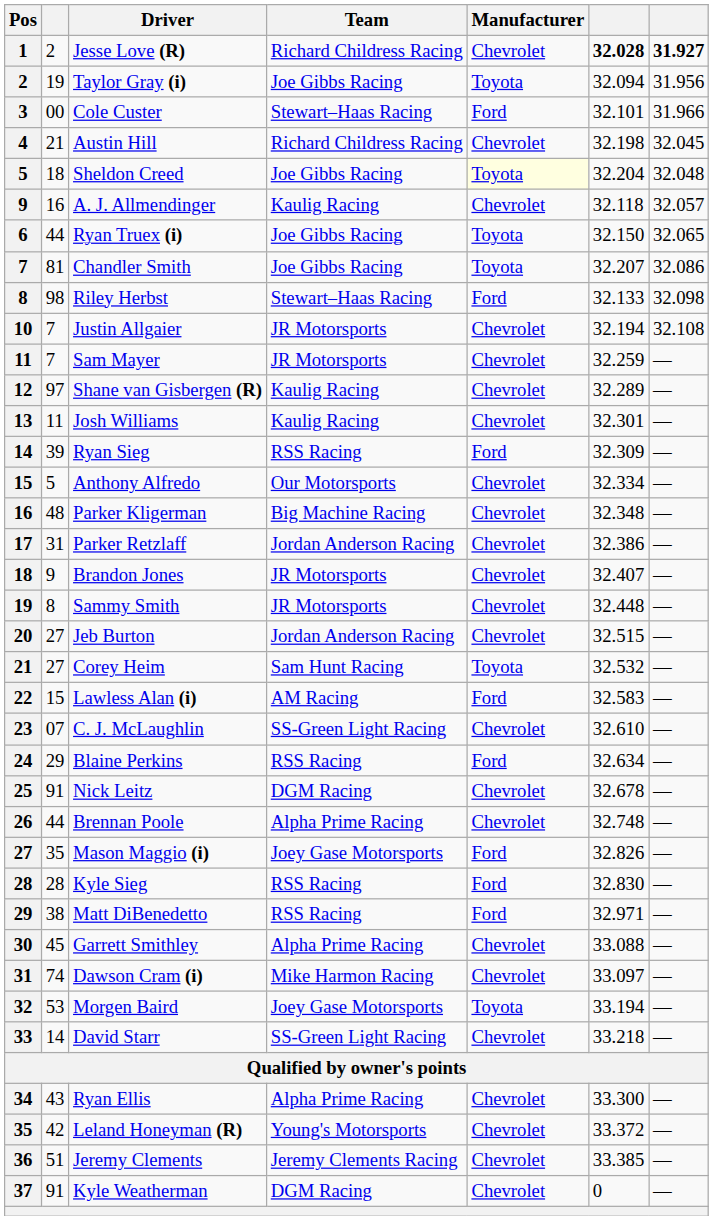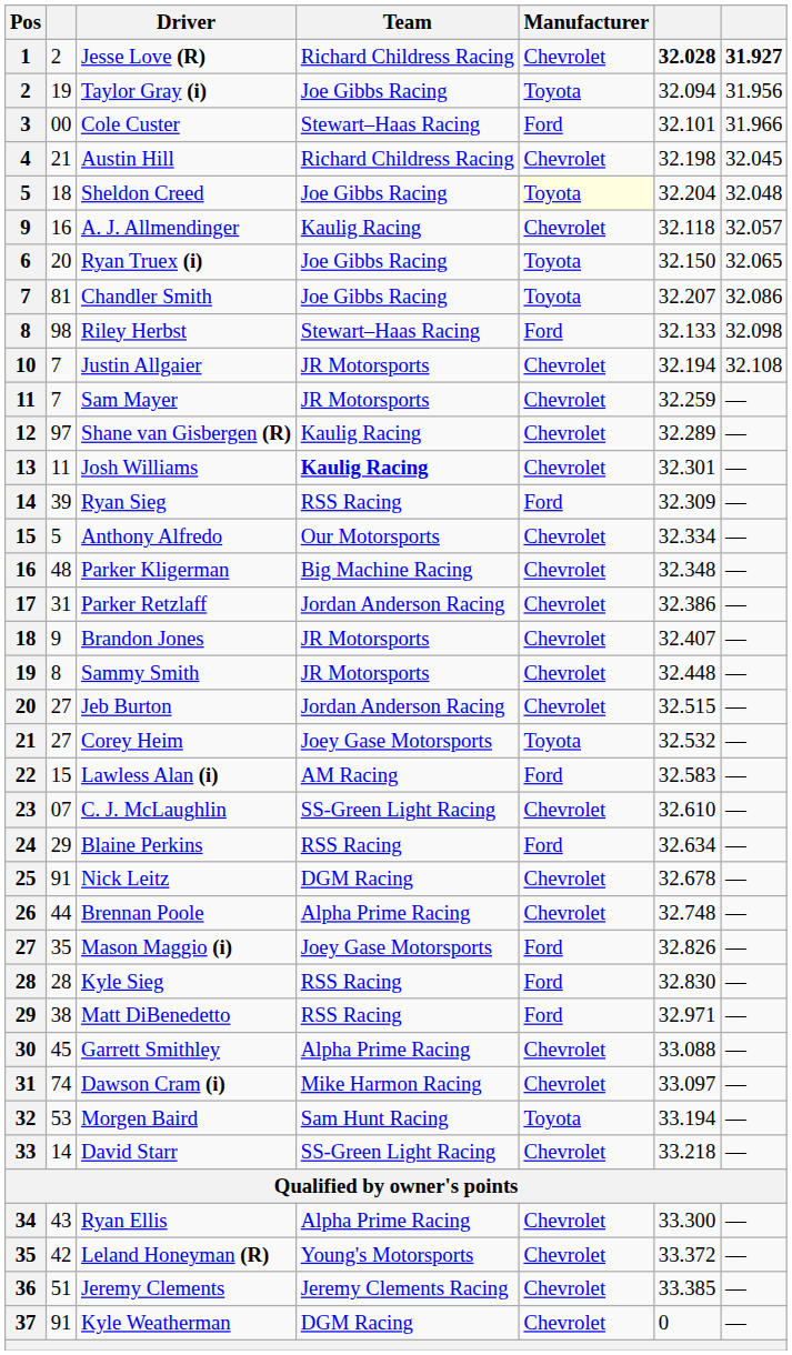 <table class="wikitable" style="font-size:95%">
 <tr>
 <th>Pos</th>
 <th></th>
 <th>Driver</th>
 <th>Team</th>
 <th>Manufacturer</th>
 <th></th>
 <th></th>
 </tr>
 <tr>
 <th>1</th>
 <td>2</td>
 <td><a href='#'>Jesse Love</a> <strong>(R)</strong></td>
 <td><a href='#'>Richard Childress Racing</a></td>
 <td><a href='#'>Chevrolet</a></td>
 <td><strong>32.028</strong></td>
 <td><strong>31.927</strong></td>
 </tr>
 <tr>
 <th>2</th>
 <td>19</td>
 <td><a href='#'>Taylor Gray</a> <strong>(i)</strong></td>
 <td><a href='#'>Joe Gibbs Racing</a></td>
 <td><a href='#'>Toyota</a></td>
 <td>32.094</td>
 <td>31.956</td>
 </tr>
 <tr>
 <th>3</th>
 <td>00</td>
 <td><a href='#'>Cole Custer</a></td>
 <td><a href='#'>Stewart–Haas Racing</a></td>
 <td><a href='#'>Ford</a></td>
 <td>32.101</td>
 <td>31.966</td>
 </tr>
 <tr>
 <th>4</th>
 <td>21</td>
 <td><a href='#'>Austin Hill</a></td>
 <td><a href='#'>Richard Childress Racing</a></td>
 <td><a href='#'>Chevrolet</a></td>
 <td>32.198</td>
 <td>32.045</td>
 </tr>
 <tr>
 <th>5</th>
 <td>18</td>
 <td><a href='#'>Sheldon Creed</a></td>
 <td><a href='#'>Joe Gibbs Racing</a></td>
 <td style="background: lightyellow;"><a href='#'>Toyota</a></td>
 <td>32.204</td>
 <td>32.048</td>
 </tr>
 <tr>
 <th>9</th>
 <td>16</td>
 <td><a href='#'>A. J. Allmendinger</a></td>
 <td><a href='#'>Kaulig Racing</a></td>
 <td><a href='#'>Chevrolet</a></td>
 <td>32.118</td>
 <td>32.057</td>
 </tr>
 <tr>
 <th>6</th>
-<td>44</td>
+<td>20</td>
 <td><a href='#'>Ryan Truex</a> <strong>(i)</strong></td>
 <td nowrap=""><a href='#'>Joe Gibbs Racing</a></td>
 <td><a href='#'>Toyota</a></td>
 <td>32.150</td>
 <td>32.065</td>
 </tr>
 <tr>
 <th>7</th>
 <td>81</td>
 <td><a href='#'>Chandler Smith</a></td>
 <td><a href='#'>Joe Gibbs Racing</a></td>
 <td><a href='#'>Toyota</a></td>
 <td>32.207</td>
 <td>32.086</td>
 </tr>
 <tr>
 <th>8</th>
 <td>98</td>
 <td><a href='#'>Riley Herbst</a></td>
 <td><a href='#'>Stewart–Haas Racing</a></td>
 <td><a href='#'>Ford</a></td>
 <td>32.133</td>
 <td>32.098</td>
 </tr>
 <tr>
 <th>10</th>
 <td>7</td>
 <td><a href='#'>Justin Allgaier</a></td>
 <td><a href='#'>JR Motorsports</a></td>
 <td><a href='#'>Chevrolet</a></td>
 <td>32.194</td>
 <td>32.108</td>
 </tr>
 <tr>
 <th>11</th>
 <td>7</td>
 <td><a href='#'>Sam Mayer</a></td>
 <td><a href='#'>JR Motorsports</a></td>
 <td><a href='#'>Chevrolet</a></td>
 <td>32.259</td>
 <td>—</td>
 </tr>
 <tr>
 <th>12</th>
 <td>97</td>
 <td nowrap=""><a href='#'>Shane van Gisbergen</a> <strong>(R)</strong></td>
 <td><a href='#'>Kaulig Racing</a></td>
 <td><a href='#'>Chevrolet</a></td>
 <td>32.289</td>
 <td>—</td>
 </tr>
 <tr>
 <th>13</th>
 <td>11</td>
 <td><a href='#'>Josh Williams</a></td>
-<td><a href='#'>Kaulig Racing</a></td>
+<td><strong><a href='#'>Kaulig Racing</a></strong></td>
 <td><a href='#'>Chevrolet</a></td>
 <td>32.301</td>
 <td>—</td>
 </tr>
 <tr>
 <th>14</th>
 <td>39</td>
 <td><a href='#'>Ryan Sieg</a></td>
 <td><a href='#'>RSS Racing</a></td>
 <td><a href='#'>Ford</a></td>
 <td>32.309</td>
 <td>—</td>
 </tr>
 <tr>
 <th>15</th>
 <td>5</td>
 <td><a href='#'>Anthony Alfredo</a></td>
 <td><a href='#'>Our Motorsports</a></td>
 <td><a href='#'>Chevrolet</a></td>
 <td>32.334</td>
 <td>—</td>
 </tr>
 <tr>
 <th>16</th>
 <td>48</td>
 <td nowrap=""><a href='#'>Parker Kligerman</a></td>
 <td><a href='#'>Big Machine Racing</a></td>
 <td><a href='#'>Chevrolet</a></td>
 <td>32.348</td>
 <td>—</td>
 </tr>
 <tr>
 <th>17</th>
 <td>31</td>
 <td><a href='#'>Parker Retzlaff</a></td>
 <td><a href='#'>Jordan Anderson Racing</a></td>
 <td><a href='#'>Chevrolet</a></td>
 <td>32.386</td>
 <td>—</td>
 </tr>
 <tr>
 <th>18</th>
 <td>9</td>
 <td><a href='#'>Brandon Jones</a></td>
 <td><a href='#'>JR Motorsports</a></td>
 <td><a href='#'>Chevrolet</a></td>
 <td>32.407</td>
 <td>—</td>
 </tr>
 <tr>
 <th>19</th>
 <td>8</td>
 <td><a href='#'>Sammy Smith</a></td>
 <td><a href='#'>JR Motorsports</a></td>
 <td><a href='#'>Chevrolet</a></td>
 <td>32.448</td>
 <td>—</td>
 </tr>
 <tr>
 <th>20</th>
 <td>27</td>
 <td><a href='#'>Jeb Burton</a></td>
 <td><a href='#'>Jordan Anderson Racing</a></td>
 <td><a href='#'>Chevrolet</a></td>
 <td>32.515</td>
 <td>—</td>
 </tr>
 <tr>
 <th>21</th>
 <td>27</td>
 <td><a href='#'>Corey Heim</a></td>
-<td><a href='#'>Sam Hunt Racing</a></td>
+<td><a href='#'>Joey Gase Motorsports</a></td>
 <td><a href='#'>Toyota</a></td>
 <td>32.532</td>
 <td>—</td>
 </tr>
 <tr>
 <th>22</th>
 <td>15</td>
 <td><a href='#'>Lawless Alan</a> <strong>(i)</strong></td>
 <td><a href='#'>AM Racing</a></td>
 <td><a href='#'>Ford</a></td>
 <td>32.583</td>
 <td>—</td>
 </tr>
 <tr>
 <th>23</th>
 <td>07</td>
 <td><a href='#'>C. J. McLaughlin</a></td>
 <td><a href='#'>SS-Green Light Racing</a></td>
 <td><a href='#'>Chevrolet</a></td>
 <td>32.610</td>
 <td>—</td>
 </tr>
 <tr>
 <th>24</th>
 <td>29</td>
 <td><a href='#'>Blaine Perkins</a></td>
 <td><a href='#'>RSS Racing</a></td>
 <td><a href='#'>Ford</a></td>
 <td>32.634</td>
 <td>—</td>
 </tr>
 <tr>
 <th>25</th>
 <td>91</td>
 <td><a href='#'>Nick Leitz</a></td>
 <td><a href='#'>DGM Racing</a></td>
 <td><a href='#'>Chevrolet</a></td>
 <td>32.678</td>
 <td>—</td>
 </tr>
 <tr>
 <th>26</th>
 <td>44</td>
 <td><a href='#'>Brennan Poole</a></td>
 <td><a href='#'>Alpha Prime Racing</a></td>
 <td><a href='#'>Chevrolet</a></td>
 <td>32.748</td>
 <td>—</td>
 </tr>
 <tr>
 <th>27</th>
 <td>35</td>
 <td><a href='#'>Mason Maggio</a> <strong>(i)</strong></td>
 <td><a href='#'>Joey Gase Motorsports</a></td>
 <td><a href='#'>Ford</a></td>
 <td>32.826</td>
 <td>—</td>
 </tr>
 <tr>
 <th>28</th>
 <td>28</td>
 <td><a href='#'>Kyle Sieg</a></td>
 <td><a href='#'>RSS Racing</a></td>
 <td><a href='#'>Ford</a></td>
 <td>32.830</td>
 <td>—</td>
 </tr>
 <tr>
 <th>29</th>
 <td>38</td>
 <td><a href='#'>Matt DiBenedetto</a></td>
 <td><a href='#'>RSS Racing</a></td>
 <td><a href='#'>Ford</a></td>
 <td>32.971</td>
 <td>—</td>
 </tr>
 <tr>
 <th>30</th>
 <td>45</td>
 <td><a href='#'>Garrett Smithley</a></td>
 <td><a href='#'>Alpha Prime Racing</a></td>
 <td><a href='#'>Chevrolet</a></td>
 <td>33.088</td>
 <td>—</td>
 </tr>
 <tr>
 <th>31</th>
 <td>74</td>
 <td><a href='#'>Dawson Cram</a> <strong>(i)</strong></td>
 <td><a href='#'>Mike Harmon Racing</a></td>
 <td><a href='#'>Chevrolet</a></td>
 <td>33.097</td>
 <td>—</td>
 </tr>
 <tr>
 <th>32</th>
 <td>53</td>
 <td><a href='#'>Morgen Baird</a></td>
-<td><a href='#'>Joey Gase Motorsports</a></td>
+<td><a href='#'>Sam Hunt Racing</a></td>
 <td><a href='#'>Toyota</a></td>
 <td>33.194</td>
 <td>—</td>
 </tr>
 <tr>
 <th>33</th>
 <td>14</td>
 <td><a href='#'>David Starr</a></td>
 <td><a href='#'>SS-Green Light Racing</a></td>
 <td><a href='#'>Chevrolet</a></td>
 <td>33.218</td>
 <td>—</td>
 </tr>
 <tr>
 <th colspan="9">Qualified by owner's points</th>
 </tr>
 <tr>
 <th>34</th>
 <td>43</td>
 <td><a href='#'>Ryan Ellis</a></td>
 <td><a href='#'>Alpha Prime Racing</a></td>
 <td><a href='#'>Chevrolet</a></td>
 <td>33.300</td>
 <td>—</td>
 </tr>
 <tr>
 <th>35</th>
 <td>42</td>
 <td><a href='#'>Leland Honeyman</a> <strong>(R)</strong></td>
 <td><a href='#'>Young's Motorsports</a></td>
 <td><a href='#'>Chevrolet</a></td>
 <td>33.372</td>
 <td>—</td>
 </tr>
 <tr>
 <th>36</th>
 <td>51</td>
 <td><a href='#'>Jeremy Clements</a></td>
 <td><a href='#'>Jeremy Clements Racing</a></td>
 <td><a href='#'>Chevrolet</a></td>
 <td>33.385</td>
 <td>—</td>
 </tr>
 <tr>
 <th>37</th>
 <td>91</td>
 <td><a href='#'>Kyle Weatherman</a></td>
 <td><a href='#'>DGM Racing</a></td>
 <td><a href='#'>Chevrolet</a></td>
 <td>0</td>
 <td>—</td>
 </tr>
 <tr>
 <th colspan="9"></th>
 </tr>
 </table>
